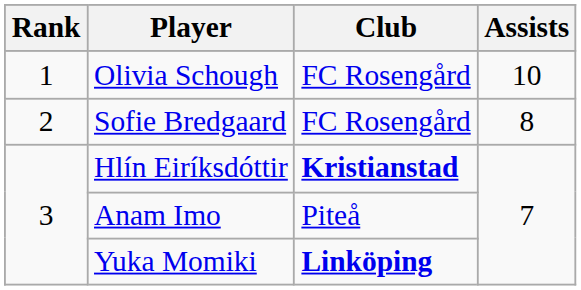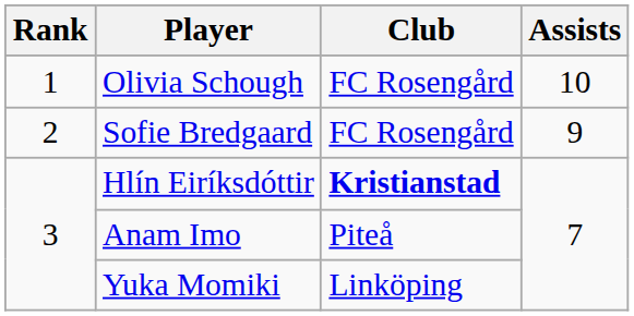 <table class="wikitable" style="text-align:center">
 <tr>
 <th>Rank</th>
 <th>Player</th>
 <th>Club</th>
 <th>Assists</th>
 </tr>
 <tr>
 <td>1</td>
 <td align="left"> <a href='#'>Olivia Schough</a></td>
 <td align="left"><a href='#'>FC Rosengård</a></td>
 <td>10</td>
 </tr>
 <tr>
 <td>2</td>
 <td align="left"> <a href='#'>Sofie Bredgaard</a></td>
 <td align="left"><a href='#'>FC Rosengård</a></td>
-<td>8</td>
+<td>9</td>
 </tr>
 <tr>
 <td rowspan="3">3</td>
 <td align="left"> <a href='#'>Hlín Eiríksdóttir</a></td>
 <td align="left"><strong><a href='#'>Kristianstad</a></strong></td>
 <td rowspan="3">7</td>
 </tr>
 <tr>
 <td align="left"> <a href='#'>Anam Imo</a></td>
 <td align="left"><a href='#'>Piteå</a></td>
 </tr>
 <tr>
 <td align="left"> <a href='#'>Yuka Momiki</a></td>
-<td align="left"><strong><a href='#'>Linköping</a></strong></td>
+<td align="left"><a href='#'>Linköping</a></td>
 </tr>
 </table>
